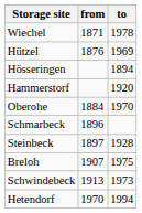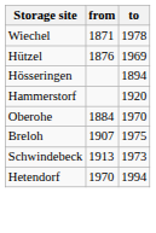 <table class="wikitable sortable">
 <tr>
 <th>Storage site</th>
 <th>from</th>
 <th>to</th>
 </tr>
 <tr>
 <td>Wiechel</td>
 <td>1871</td>
 <td>1978</td>
 </tr>
 <tr>
 <td>Hützel</td>
 <td>1876</td>
 <td>1969</td>
 </tr>
 <tr>
 <td>Hösseringen</td>
 <td></td>
 <td>1894</td>
 </tr>
 <tr>
 <td>Hammerstorf</td>
 <td></td>
 <td>1920</td>
 </tr>
 <tr>
 <td>Oberohe</td>
 <td>1884</td>
 <td>1970</td>
 </tr>
 <tr>
-<td>Schmarbeck</td>
-<td>1896</td>
-<td></td>
-</tr>
-<tr>
-<td>Steinbeck</td>
-<td>1897</td>
-<td>1928</td>
-</tr>
-<tr>
 <td>Breloh</td>
 <td>1907</td>
 <td>1975</td>
 </tr>
 <tr>
 <td>Schwindebeck</td>
 <td>1913</td>
 <td>1973</td>
 </tr>
 <tr>
 <td>Hetendorf</td>
 <td>1970</td>
 <td>1994</td>
 </tr>
 </table>
